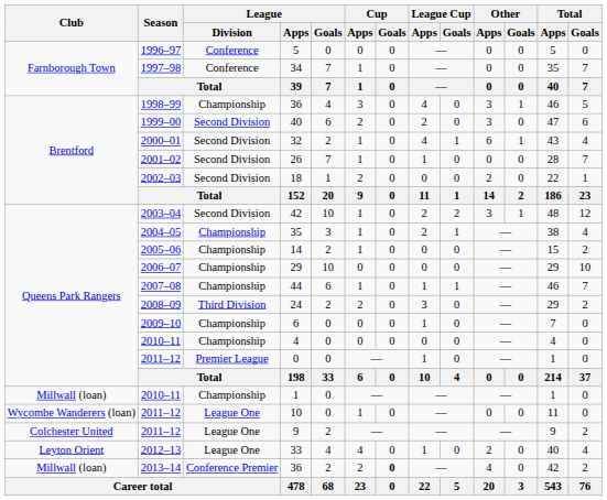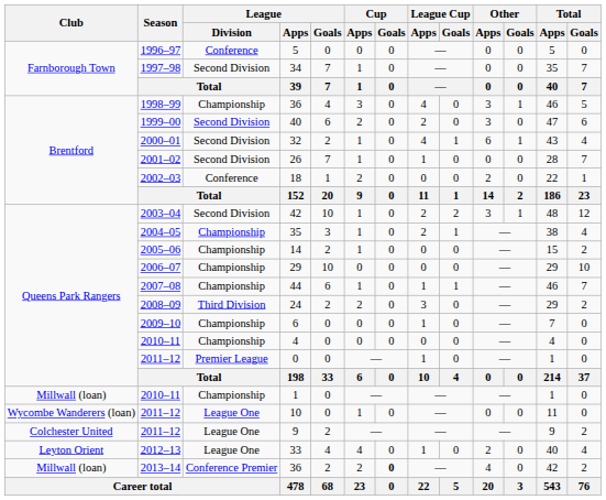 <table class="wikitable" style="text-align:center">
 <tr>
 <th rowspan="2">Club</th>
 <th rowspan="2">Season</th>
 <th colspan="3">League</th>
 <th colspan="2">Cup</th>
 <th colspan="2">League Cup</th>
 <th colspan="2">Other</th>
 <th colspan="2">Total</th>
 </tr>
 <tr>
 <th>Division</th>
 <th>Apps</th>
 <th>Goals</th>
 <th>Apps</th>
 <th>Goals</th>
 <th>Apps</th>
 <th>Goals</th>
 <th>Apps</th>
 <th>Goals</th>
 <th>Apps</th>
 <th>Goals</th>
 </tr>
 <tr>
 <td rowspan="3"><a href='#'>Farnborough Town</a></td>
 <td><a href='#'>1996–97</a></td>
 <td><a href='#'>Conference</a></td>
 <td>5</td>
 <td>0</td>
 <td>0</td>
 <td>0</td>
 <td colspan="2">—</td>
 <td>0</td>
 <td>0</td>
 <td>5</td>
 <td>0</td>
 </tr>
 <tr>
 <td><a href='#'>1997–98</a></td>
-<td>Conference</td>
+<td>Second Division</td>
 <td>34</td>
 <td>7</td>
 <td>1</td>
 <td>0</td>
 <td colspan="2">—</td>
 <td>0</td>
 <td>0</td>
 <td>35</td>
 <td>7</td>
 </tr>
 <tr>
 <th colspan="2">Total</th>
 <th>39</th>
 <th>7</th>
 <th>1</th>
 <th>0</th>
 <th colspan="2">—</th>
 <th>0</th>
 <th>0</th>
 <th>40</th>
 <th>7</th>
 </tr>
 <tr>
 <td rowspan="6"><a href='#'>Brentford</a></td>
 <td><a href='#'>1998–99</a></td>
 <td>Championship</td>
 <td>36</td>
 <td>4</td>
 <td>3</td>
 <td>0</td>
 <td>4</td>
 <td>0</td>
 <td>3</td>
 <td>1</td>
 <td>46</td>
 <td>5</td>
 </tr>
 <tr>
 <td><a href='#'>1999–00</a></td>
 <td><a href='#'>Second Division</a></td>
 <td>40</td>
 <td>6</td>
 <td>2</td>
 <td>0</td>
 <td>2</td>
 <td>0</td>
 <td>3</td>
 <td>0</td>
 <td>47</td>
 <td>6</td>
 </tr>
 <tr>
 <td><a href='#'>2000–01</a></td>
 <td>Second Division</td>
 <td>32</td>
 <td>2</td>
 <td>1</td>
 <td>0</td>
 <td>4</td>
 <td>1</td>
 <td>6</td>
 <td>1</td>
 <td>43</td>
 <td>4</td>
 </tr>
 <tr>
 <td><a href='#'>2001–02</a></td>
 <td>Second Division</td>
 <td>26</td>
 <td>7</td>
 <td>1</td>
 <td>0</td>
 <td>1</td>
 <td>0</td>
 <td>0</td>
 <td>0</td>
 <td>28</td>
 <td>7</td>
 </tr>
 <tr>
 <td><a href='#'>2002–03</a></td>
-<td>Second Division</td>
+<td>Conference</td>
 <td>18</td>
 <td>1</td>
 <td>2</td>
 <td>0</td>
 <td>0</td>
 <td>0</td>
 <td>2</td>
 <td>0</td>
 <td>22</td>
 <td>1</td>
 </tr>
 <tr>
 <th colspan="2">Total</th>
 <th>152</th>
 <th>20</th>
 <th>9</th>
 <th>0</th>
 <th>11</th>
 <th>1</th>
 <th>14</th>
 <th>2</th>
 <th>186</th>
 <th>23</th>
 </tr>
 <tr>
 <td rowspan="10"><a href='#'>Queens Park Rangers</a></td>
 <td><a href='#'>2003–04</a></td>
 <td>Second Division</td>
 <td>42</td>
 <td>10</td>
 <td>1</td>
 <td>0</td>
 <td>2</td>
 <td>2</td>
 <td>3</td>
 <td>1</td>
 <td>48</td>
 <td>12</td>
 </tr>
 <tr>
 <td><a href='#'>2004–05</a></td>
 <td><a href='#'>Championship</a></td>
 <td>35</td>
 <td>3</td>
 <td>1</td>
 <td>0</td>
 <td>2</td>
 <td>1</td>
 <td colspan="2">—</td>
 <td>38</td>
 <td>4</td>
 </tr>
 <tr>
 <td><a href='#'>2005–06</a></td>
 <td>Championship</td>
 <td>14</td>
 <td>2</td>
 <td>1</td>
 <td>0</td>
 <td>0</td>
 <td>0</td>
 <td colspan="2">—</td>
 <td>15</td>
 <td>2</td>
 </tr>
 <tr>
 <td><a href='#'>2006–07</a></td>
 <td>Championship</td>
 <td>29</td>
 <td>10</td>
 <td>0</td>
 <td>0</td>
 <td>0</td>
 <td>0</td>
 <td colspan="2">—</td>
 <td>29</td>
 <td>10</td>
 </tr>
 <tr>
 <td><a href='#'>2007–08</a></td>
 <td>Championship</td>
 <td>44</td>
 <td>6</td>
 <td>1</td>
 <td>0</td>
 <td>1</td>
 <td>1</td>
 <td colspan="2">—</td>
 <td>46</td>
 <td>7</td>
 </tr>
 <tr>
 <td><a href='#'>2008–09</a></td>
 <td><a href='#'>Third Division</a></td>
 <td>24</td>
 <td>2</td>
 <td>2</td>
 <td>0</td>
 <td>3</td>
 <td>0</td>
 <td colspan="2">—</td>
 <td>29</td>
 <td>2</td>
 </tr>
 <tr>
 <td><a href='#'>2009–10</a></td>
 <td>Championship</td>
 <td>6</td>
 <td>0</td>
 <td>0</td>
 <td>0</td>
 <td>1</td>
 <td>0</td>
 <td colspan="2">—</td>
 <td>7</td>
 <td>0</td>
 </tr>
 <tr>
 <td><a href='#'>2010–11</a></td>
 <td>Championship</td>
 <td>4</td>
 <td>0</td>
 <td>0</td>
 <td>0</td>
 <td>0</td>
 <td>0</td>
 <td colspan="2">—</td>
 <td>4</td>
 <td>0</td>
 </tr>
 <tr>
 <td><a href='#'>2011–12</a></td>
 <td><a href='#'>Premier League</a></td>
 <td>0</td>
 <td>0</td>
 <td colspan="2">—</td>
 <td>1</td>
 <td>0</td>
 <td colspan="2">—</td>
 <td>1</td>
 <td>0</td>
 </tr>
 <tr>
 <th colspan="2">Total</th>
 <th>198</th>
 <th>33</th>
 <th>6</th>
 <th>0</th>
 <th>10</th>
 <th>4</th>
 <th>0</th>
 <th>0</th>
 <th>214</th>
 <th>37</th>
 </tr>
 <tr>
 <td><a href='#'>Millwall</a> (loan)</td>
 <td><a href='#'>2010–11</a></td>
 <td>Championship</td>
 <td>1</td>
 <td>0</td>
 <td colspan="2">—</td>
 <td colspan="2">—</td>
 <td colspan="2">—</td>
 <td>1</td>
 <td>0</td>
 </tr>
 <tr>
 <td><a href='#'>Wycombe Wanderers</a> (loan)</td>
 <td><a href='#'>2011–12</a></td>
 <td><a href='#'>League One</a></td>
 <td>10</td>
 <td>0</td>
 <td>1</td>
 <td>0</td>
 <td colspan="2">—</td>
 <td>0</td>
 <td>0</td>
 <td>11</td>
 <td>0</td>
 </tr>
 <tr>
 <td><a href='#'>Colchester United</a></td>
 <td><a href='#'>2011–12</a></td>
 <td>League One</td>
 <td>9</td>
 <td>2</td>
 <td colspan="2">—</td>
 <td colspan="2">—</td>
 <td colspan="2">—</td>
 <td>9</td>
 <td>2</td>
 </tr>
 <tr>
 <td><a href='#'>Leyton Orient</a></td>
 <td><a href='#'>2012–13</a></td>
 <td>League One</td>
 <td>33</td>
 <td>4</td>
 <td>4</td>
 <td>0</td>
 <td>1</td>
 <td>0</td>
 <td>2</td>
 <td>0</td>
 <td>40</td>
 <td>4</td>
 </tr>
 <tr>
 <td><a href='#'>Millwall</a> (loan)</td>
 <td><a href='#'>2013–14</a></td>
 <td><a href='#'>Conference Premier</a></td>
 <td>36</td>
 <td>2</td>
 <td>2</td>
 <td><strong>0</strong></td>
 <td colspan="2">—</td>
 <td>4</td>
 <td>0</td>
 <td>42</td>
 <td>2</td>
 </tr>
 <tr>
 <th colspan="3">Career total</th>
 <th>478</th>
 <th>68</th>
 <th>23</th>
 <th>0</th>
 <th>22</th>
 <th>5</th>
 <th>20</th>
 <th>3</th>
 <th>543</th>
 <th>76</th>
 </tr>
 </table>
